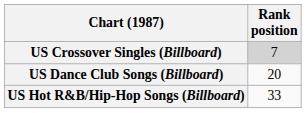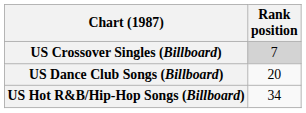 <table class="wikitable plainrowheaders sortable" style="text-align:center">
 <tr>
 <th scope="col">Chart (1987)</th>
 <th scope="col">Rank<br>position</th>
 </tr>
 <tr>
 <th scope="row">US Crossover Singles (<em>Billboard</em>)</th>
 <td style="background: lightgrey;">7</td>
 </tr>
 <tr>
 <th scope="row">US Dance Club Songs (<em>Billboard</em>)</th>
 <td>20</td>
 </tr>
 <tr>
 <th scope="row">US Hot R&B/Hip-Hop Songs (<em>Billboard</em>)</th>
-<td>33</td>
+<td>34</td>
 </tr>
 </table>
